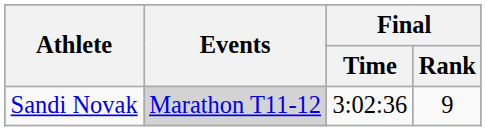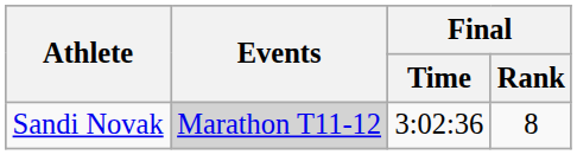 <table class=wikitable style="font-size:90%">
 <tr>
 <th rowspan="2">Athlete</th>
 <th rowspan="2">Events</th>
 <th colspan="2">Final</th>
 </tr>
 <tr>
 <th>Time</th>
 <th>Rank</th>
 </tr>
 <tr align=center>
 <td align=left><a href='#'>Sandi Novak</a></td>
 <td align=left style="background: lightgrey;"><a href='#'>Marathon T11-12</a></td>
 <td>3:02:36</td>
-<td>9</td>
+<td>8</td>
 </tr>
 </table>
